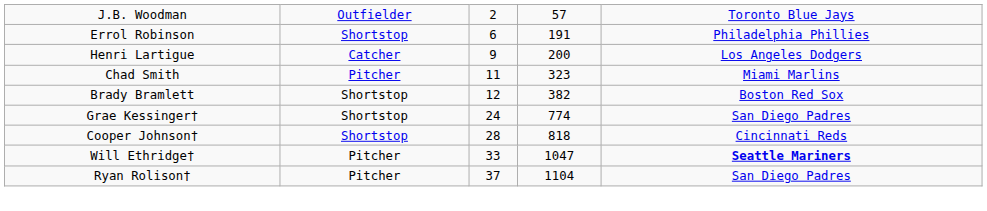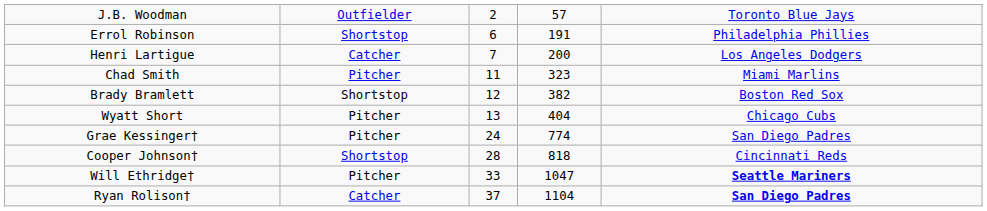 <table class="wikitable" width="65%">
 <tr align="center" bgcolor="">
 <td>J.B. Woodman</td>
 <td><a href='#'>Outfielder</a></td>
 <td>2</td>
 <td>57</td>
 <td><a href='#'>Toronto Blue Jays</a></td>
 </tr>
 <tr align="center" bgcolor="">
 <td>Errol Robinson</td>
 <td><a href='#'>Shortstop</a></td>
 <td>6</td>
 <td>191</td>
 <td><a href='#'>Philadelphia Phillies</a></td>
 </tr>
 <tr align="center" bgcolor="">
 <td>Henri Lartigue</td>
 <td><a href='#'>Catcher</a></td>
-<td>9</td>
+<td>7</td>
 <td>200</td>
 <td><a href='#'>Los Angeles Dodgers</a></td>
 </tr>
 <tr align="center" bgcolor="">
 <td>Chad Smith</td>
 <td><a href='#'>Pitcher</a></td>
 <td>11</td>
 <td>323</td>
 <td><a href='#'>Miami Marlins</a></td>
 </tr>
 <tr align="center" bgcolor="">
 <td>Brady Bramlett</td>
 <td>Shortstop</td>
 <td>12</td>
 <td>382</td>
 <td><a href='#'>Boston Red Sox</a></td>
 </tr>
 <tr align="center" bgcolor="">
+<td>Wyatt Short</td>
+<td>Pitcher</td>
+<td>13</td>
+<td>404</td>
+<td><a href='#'>Chicago Cubs</a></td>
+</tr>
+<tr align="center" bgcolor="">
 <td>Grae Kessinger†</td>
-<td>Shortstop</td>
+<td>Pitcher</td>
 <td>24</td>
 <td>774</td>
 <td><a href='#'>San Diego Padres</a></td>
 </tr>
 <tr align="center" bgcolor="">
 <td>Cooper Johnson†</td>
 <td><a href='#'>Shortstop</a></td>
 <td>28</td>
 <td>818</td>
 <td><a href='#'>Cincinnati Reds</a></td>
 </tr>
 <tr align="center" bgcolor="">
 <td>Will Ethridge†</td>
 <td>Pitcher</td>
 <td>33</td>
 <td>1047</td>
 <td><strong><a href='#'>Seattle Mariners</a></strong></td>
 </tr>
 <tr align="center" bgcolor="">
 <td>Ryan Rolison†</td>
-<td>Pitcher</td>
+<td><a href='#'>Catcher</a></td>
 <td>37</td>
 <td>1104</td>
-<td><a href='#'>San Diego Padres</a></td>
+<td><strong><a href='#'>San Diego Padres</a></strong></td>
 </tr>
 </table>
